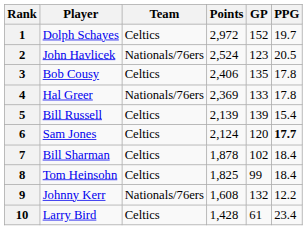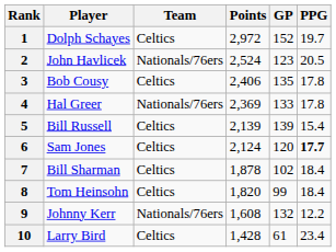 <table class="wikitable sortable">
 <tr>
 <th>Rank</th>
 <th>Player</th>
 <th>Team</th>
 <th>Points</th>
 <th>GP</th>
 <th>PPG</th>
 </tr>
 <tr>
 <th>1</th>
 <td><a href='#'>Dolph Schayes</a></td>
 <td>Celtics</td>
 <td>2,972</td>
 <td>152</td>
 <td>19.7</td>
 </tr>
 <tr>
 <th>2</th>
 <td><a href='#'>John Havlicek</a></td>
 <td>Nationals/76ers</td>
 <td>2,524</td>
 <td>123</td>
 <td>20.5</td>
 </tr>
 <tr>
 <th>3</th>
 <td><a href='#'>Bob Cousy</a></td>
 <td>Celtics</td>
 <td>2,406</td>
 <td>135</td>
 <td>17.8</td>
 </tr>
 <tr>
 <th>4</th>
 <td><a href='#'>Hal Greer</a></td>
 <td>Nationals/76ers</td>
 <td>2,369</td>
 <td>133</td>
 <td>17.8</td>
 </tr>
 <tr>
 <th>5</th>
 <td><a href='#'>Bill Russell</a></td>
 <td>Celtics</td>
 <td>2,139</td>
 <td>139</td>
 <td>15.4</td>
 </tr>
 <tr>
 <th>6</th>
 <td><a href='#'>Sam Jones</a></td>
 <td>Celtics</td>
 <td>2,124</td>
 <td>120</td>
 <td><strong>17.7</strong></td>
 </tr>
 <tr>
 <th>7</th>
 <td><a href='#'>Bill Sharman</a></td>
 <td>Celtics</td>
 <td>1,878</td>
 <td>102</td>
 <td>18.4</td>
 </tr>
 <tr>
 <th>8</th>
 <td><a href='#'>Tom Heinsohn</a></td>
 <td>Celtics</td>
-<td>1,825</td>
+<td>1,820</td>
 <td>99</td>
 <td>18.4</td>
 </tr>
 <tr>
 <th>9</th>
 <td><a href='#'>Johnny Kerr</a></td>
 <td>Nationals/76ers</td>
 <td>1,608</td>
 <td>132</td>
 <td>12.2</td>
 </tr>
 <tr>
 <th>10</th>
 <td><a href='#'>Larry Bird</a></td>
 <td>Celtics</td>
 <td>1,428</td>
 <td>61</td>
 <td>23.4</td>
 </tr>
 </table>
